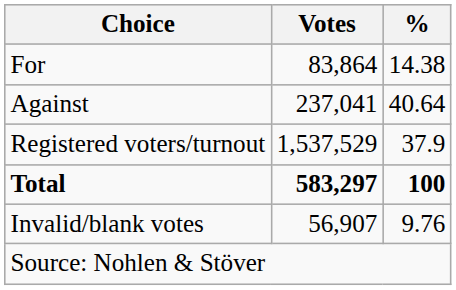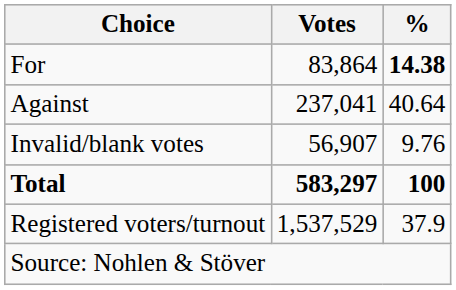 <table class=wikitable style=text-align:right>
 <tr>
 <th>Choice</th>
 <th>Votes</th>
 <th>%</th>
 </tr>
 <tr>
 <td align=left>For</td>
 <td>83,864</td>
-<td>14.38</td>
+<td><strong>14.38</strong></td>
 </tr>
 <tr>
 <td align=left>Against</td>
 <td>237,041</td>
 <td>40.64</td>
 </tr>
 <tr>
-<td align=left>Registered voters/turnout</td>
-<td>1,537,529</td>
-<td>37.9</td>
+<td align=left>Invalid/blank votes</td>
+<td>56,907</td>
+<td>9.76</td>
 </tr>
 <tr>
 <td align=left><strong>Total</strong></td>
 <td><strong>583,297</strong></td>
 <td><strong>100</strong></td>
 </tr>
 <tr>
-<td align=left>Invalid/blank votes</td>
-<td>56,907</td>
-<td>9.76</td>
+<td align=left>Registered voters/turnout</td>
+<td>1,537,529</td>
+<td>37.9</td>
 </tr>
 <tr>
 <td align=left colspan=3>Source: Nohlen & Stöver</td>
 </tr>
 </table>
